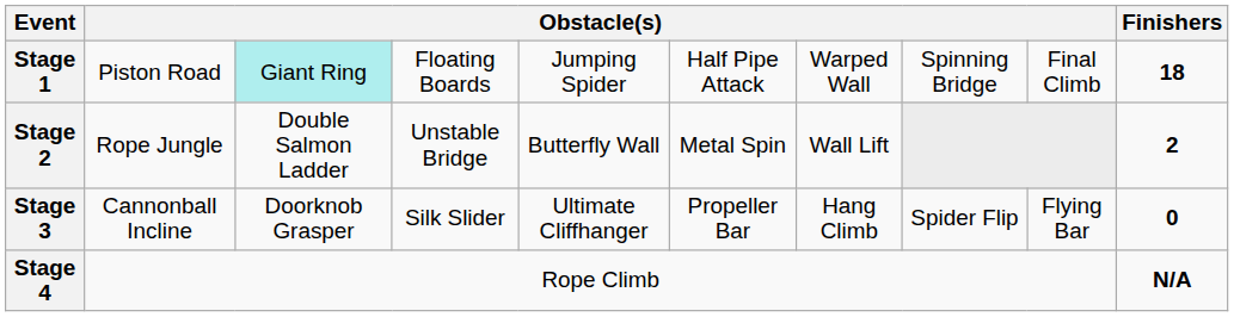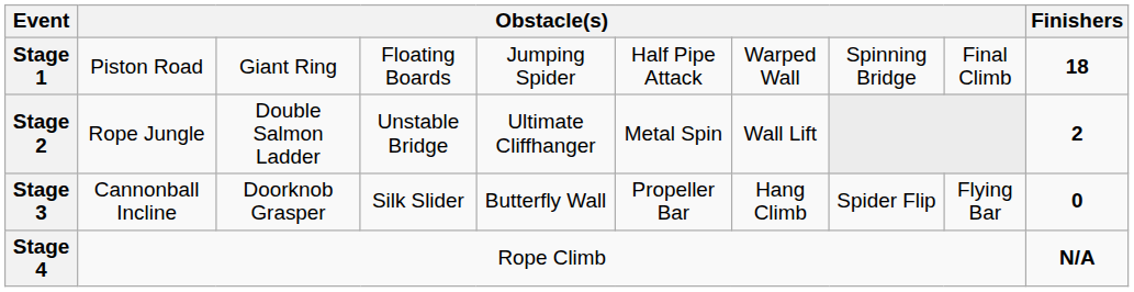 <table class="wikitable" style="text-align:center;">
 <tr>
 <th colspan="1">Event</th>
 <th colspan="8">Obstacle(s)</th>
 <th>Finishers</th>
 </tr>
 <tr>
 <th>Stage 1</th>
 <td>Piston Road</td>
-<td style="background: paleturquoise;">Giant Ring</td>
+<td>Giant Ring</td>
 <td>Floating Boards</td>
 <td>Jumping Spider</td>
 <td>Half Pipe Attack</td>
 <td>Warped Wall</td>
 <td>Spinning Bridge</td>
 <td>Final Climb</td>
 <td><strong>18</strong></td>
 </tr>
 <tr>
 <th>Stage 2</th>
 <td>Rope Jungle</td>
 <td>Double Salmon Ladder</td>
 <td>Unstable Bridge</td>
-<td>Butterfly Wall</td>
+<td>Ultimate Cliffhanger</td>
 <td>Metal Spin</td>
 <td>Wall Lift</td>
 <td colspan="2" style="background:#ECECEC;"></td>
 <td><strong>2</strong></td>
 </tr>
 <tr>
 <th>Stage 3</th>
 <td>Cannonball Incline</td>
 <td>Doorknob Grasper</td>
 <td>Silk Slider</td>
-<td>Ultimate Cliffhanger</td>
+<td>Butterfly Wall</td>
 <td>Propeller Bar</td>
 <td>Hang Climb</td>
 <td>Spider Flip</td>
 <td>Flying Bar</td>
 <td><strong>0</strong></td>
 </tr>
 <tr>
 <th>Stage 4</th>
 <td colspan="8">Rope Climb</td>
 <td><strong>N/A</strong></td>
 </tr>
 </table>
